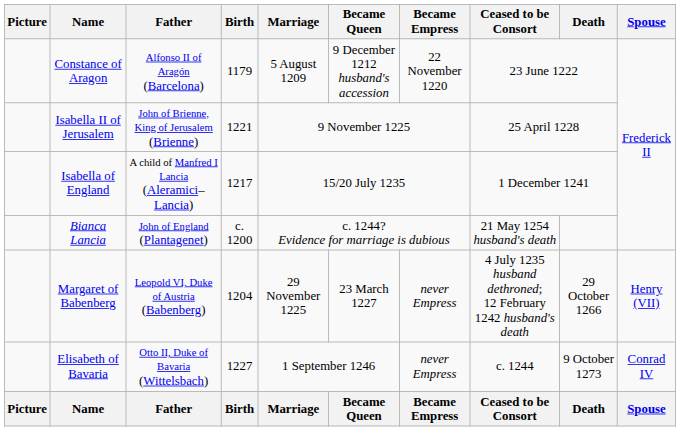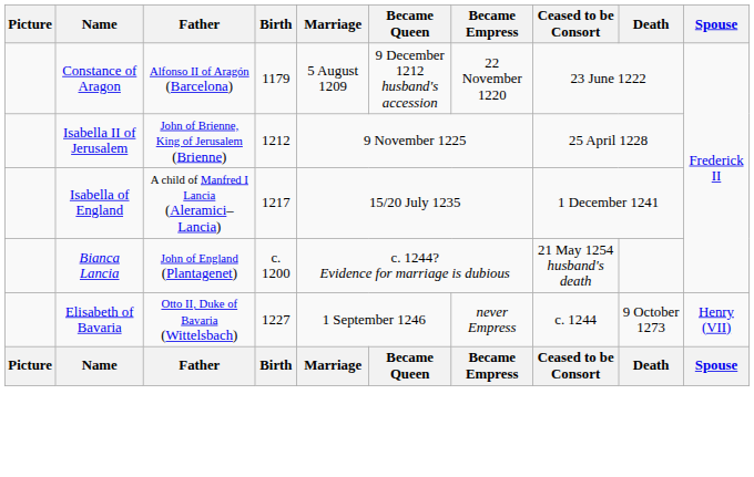 <table width=95% class="wikitable">
 <tr>
 <th>Picture</th>
 <th>Name</th>
 <th>Father</th>
 <th>Birth</th>
 <th>Marriage</th>
 <th>Became Queen</th>
 <th>Became Empress</th>
 <th>Ceased to be Consort</th>
 <th>Death</th>
 <th><a href='#'>Spouse</a></th>
 </tr>
 <tr>
 <td align="center"></td>
 <td align="center"><a href='#'>Constance of Aragon</a></td>
 <td align="center"><small><a href='#'>Alfonso II of Aragón</a></small><br>(<a href='#'>Barcelona</a>)</td>
 <td align="center">1179</td>
 <td align="center">5 August 1209</td>
 <td align="center">9 December 1212<br><em>husband's accession</em></td>
 <td align="center">22 November 1220</td>
 <td align="center" colspan="2">23 June 1222</td>
 <td align="center" rowspan="4"><a href='#'>Frederick II</a></td>
 </tr>
 <tr>
 <td align=center></td>
 <td align=center><a href='#'>Isabella II of Jerusalem</a></td>
 <td align="center"><small><a href='#'>John of Brienne, King of Jerusalem</a></small><br>(<a href='#'>Brienne</a>)</td>
-<td align="center">1221</td>
+<td align="center">1212</td>
 <td align="center" colspan="3">9 November 1225</td>
 <td align="center" colspan="2">25 April 1228</td>
 </tr>
 <tr>
 <td align=center></td>
 <td align=center><a href='#'>Isabella of England</a></td>
 <td align=center><small>A child of <a href='#'>Manfred I Lancia</a></small><br>(<a href='#'>Aleramici</a>–<a href='#'>Lancia</a>)</td>
 <td align="center">1217</td>
 <td align="center" colspan="3">15/20 July 1235</td>
 <td align="center" colspan="2">1 December 1241</td>
 </tr>
 <tr>
 <td align=center></td>
 <td align=center><em><a href='#'>Bianca Lancia</a></em></td>
 <td align="center"><small><a href='#'>John of England</a></small><br>(<a href='#'>Plantagenet</a>)</td>
 <td align=center>c. 1200</td>
 <td align="center" colspan="3">c. 1244?<br><em>Evidence for marriage is dubious</em></td>
 <td align="center">21 May 1254<br><em>husband's death</em></td>
 </tr>
 <tr>
 <td align=center></td>
-<td align=center><a href='#'>Margaret of Babenberg</a></td>
-<td align="center"><small><a href='#'>Leopold VI, Duke of Austria</a></small><br>(<a href='#'>Babenberg</a>)</td>
-<td align="center">1204</td>
-<td align="center">29 November 1225</td>
-<td align="center">23 March 1227</td>
-<td align="center"><em>never Empress</em></td>
-<td align="center">4 July 1235 <em>husband dethroned</em>;<br> 12 February 1242 <em>husband's death</em></td>
-<td align="center">29 October 1266</td>
-<td align="center"><a href='#'>Henry (VII)</a></td>
-</tr>
-<tr>
-<td align=center></td>
 <td align=center><a href='#'>Elisabeth of Bavaria</a></td>
 <td align="center"><small><a href='#'>Otto II, Duke of Bavaria</a></small><br>(<a href='#'>Wittelsbach</a>)</td>
 <td align="center">1227</td>
 <td align="center" colspan="2">1 September 1246</td>
 <td align="center"><em>never Empress</em></td>
 <td align=center>c. 1244</td>
 <td align="center">9 October 1273</td>
-<td align="center"><a href='#'>Conrad IV</a></td>
+<td align="center"><a href='#'>Henry (VII)</a></td>
 </tr>
 <tr>
 <th>Picture</th>
 <th>Name</th>
 <th>Father</th>
 <th>Birth</th>
 <th>Marriage</th>
 <th>Became Queen</th>
 <th>Became Empress</th>
 <th>Ceased to be Consort</th>
 <th>Death</th>
 <th><a href='#'>Spouse</a></th>
 </tr>
 </table>
